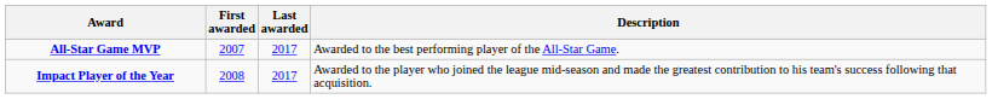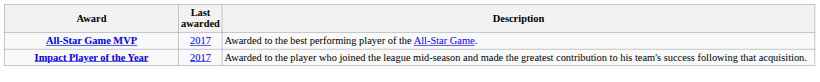 <table class="wikitable plainrowheaders sortable" summary="Award (sortable), Created (sortable), Description and Most recent winner(s)">
 <tr>
 <th scope="col" width="22%">Award</th>
-<th scope="col" width="1%">First awarded</th>
 <th>Last awarded</th>
 <th scope="col" width="75%" class="unsortable">Description</th>
 </tr>
 <tr>
 <th scope="row" style="background-color:transparent;"><a href='#'>All-Star Game MVP</a></th>
-<td align="center"><a href='#'>2007</a></td>
 <td align="center"><a href='#'>2017</a></td>
 <td>Awarded to the best performing player of the <a href='#'>All-Star Game</a>.</td>
 </tr>
 <tr>
 <th scope="row" style="background-color:transparent;"><a href='#'>Impact Player of the Year</a></th>
-<td align="center"><a href='#'>2008</a></td>
 <td align="center"><a href='#'>2017</a></td>
 <td>Awarded to the player who joined the league mid-season and made the greatest contribution to his team's success following that acquisition.</td>
 </tr>
 </table>
